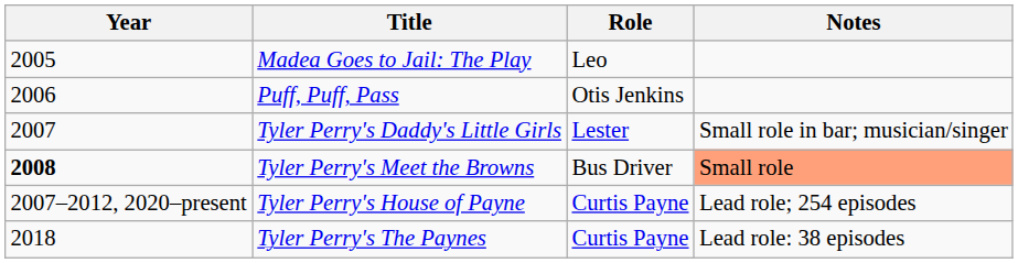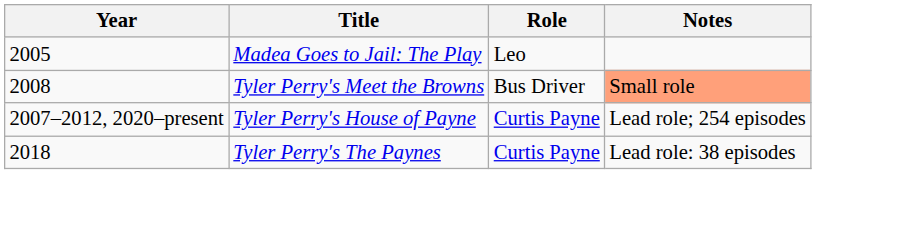 <table class="wikitable">
 <tr>
 <th>Year</th>
 <th>Title</th>
 <th>Role</th>
 <th>Notes</th>
 </tr>
 <tr>
 <td>2005</td>
 <td><em><a href='#'>Madea Goes to Jail: The Play</a></em></td>
 <td>Leo</td>
 </tr>
 <tr>
-<td>2006</td>
-<td><em><a href='#'>Puff, Puff, Pass</a></em></td>
-<td>Otis Jenkins</td>
-<td></td>
-</tr>
-<tr>
-<td>2007</td>
-<td><em><a href='#'>Tyler Perry's Daddy's Little Girls</a></em></td>
-<td><a href='#'>Lester</a></td>
-<td>Small role in bar; musician/singer</td>
-</tr>
-<tr>
-<td><strong>2008</strong></td>
+<td>2008</td>
 <td><em><a href='#'>Tyler Perry's Meet the Browns</a></em></td>
 <td>Bus Driver</td>
 <td style="background: lightsalmon;">Small role</td>
 </tr>
 <tr>
 <td>2007–2012, 2020–present</td>
 <td><em><a href='#'>Tyler Perry's House of Payne</a></em></td>
 <td><a href='#'>Curtis Payne</a></td>
 <td>Lead role; 254 episodes</td>
 </tr>
 <tr>
 <td>2018</td>
 <td><em><a href='#'>Tyler Perry's The Paynes</a></em></td>
 <td><a href='#'>Curtis Payne</a></td>
 <td>Lead role: 38 episodes</td>
 </tr>
 </table>
